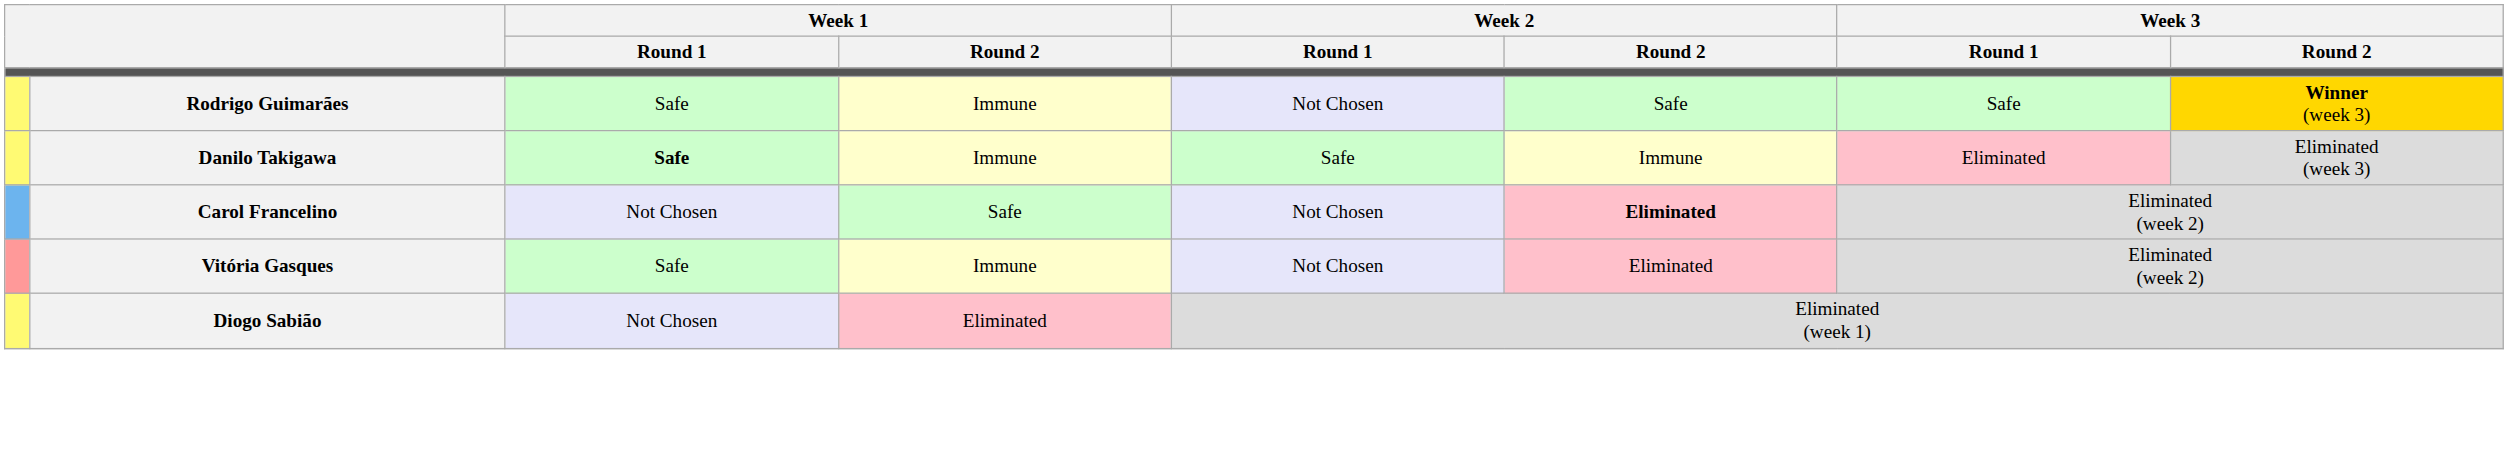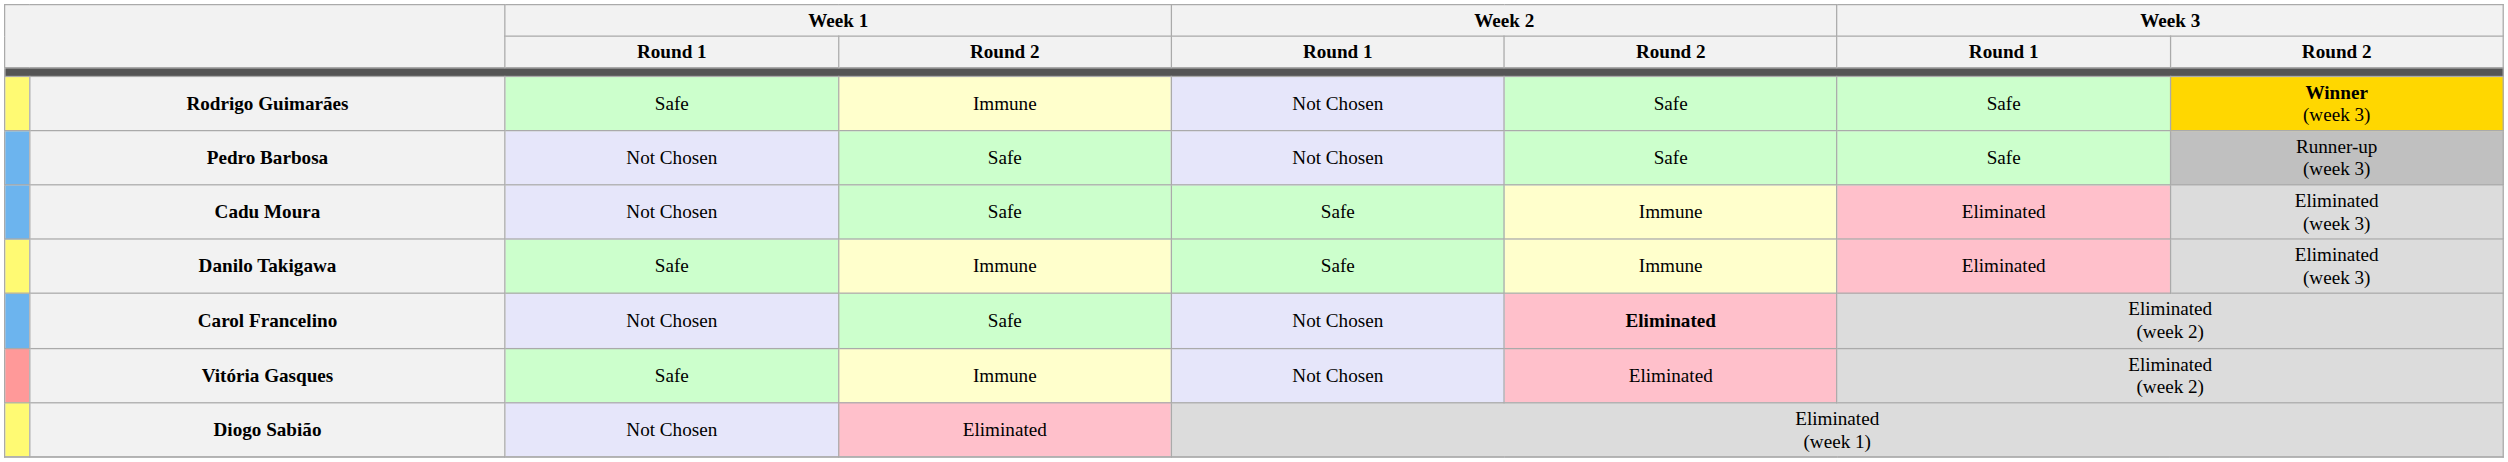 <table class="wikitable" style="text-align:center; font-size:95%; width:100%;">
 <tr>
 <th scope="col" width="20.0%" rowspan=2 colspan=2></th>
 <th scope="col" width="26.7%" colspan=2>Week 1</th>
 <th scope="col" width="26.7%" colspan=2>Week 2</th>
 <th scope="col" width="26.7%" colspan=2>Week 3</th>
 </tr>
 <tr>
 <th scope="col" width="13.3%">Round 1</th>
 <th scope="col" width="13.3%">Round 2</th>
 <th scope="col" width="13.3%">Round 1</th>
 <th scope="col" width="13.3%">Round 2</th>
 <th scope="col" width="13.3%">Round 1</th>
 <th scope="col" width="13.3%">Round 2</th>
 </tr>
 <tr>
 <td colspan=8 bgcolor=555555></td>
 </tr>
 <tr>
 <td scope="col" width="01.0%" bgcolor=FFFA73></td>
 <th scope="col" width="19.0%">Rodrigo Guimarães</th>
 <td bgcolor=CCFFCC>Safe</td>
 <td bgcolor=FFFFCC>Immune</td>
 <td bgcolor=E6E6FA>Not Chosen</td>
 <td bgcolor=CCFFCC>Safe</td>
 <td bgcolor=CCFFCC>Safe</td>
 <td bgcolor=FFD700><strong>Winner</strong><br>(week 3)</td>
 </tr>
 <tr>
+<td bgcolor=6CB4EE></td>
+<th>Pedro Barbosa</th>
+<td bgcolor=E6E6FA>Not Chosen</td>
+<td bgcolor=CCFFCC>Safe</td>
+<td bgcolor=E6E6FA>Not Chosen</td>
+<td bgcolor=CCFFCC>Safe</td>
+<td bgcolor=CCFFCC>Safe</td>
+<td bgcolor=C0C0C0>Runner-up<br>(week 3)</td>
+</tr>
+<tr>
+<td bgcolor=6CB4EE></td>
+<th>Cadu Moura</th>
+<td bgcolor=E6E6FA>Not Chosen</td>
+<td bgcolor=CCFFCC>Safe</td>
+<td bgcolor=CCFFCC>Safe</td>
+<td bgcolor=FFFFCC>Immune</td>
+<td bgcolor=FFC0CB>Eliminated</td>
+<td bgcolor=DCDCDC>Eliminated<br>(week 3)</td>
+</tr>
+<tr>
 <td bgcolor=FFFA73></td>
 <th>Danilo Takigawa</th>
-<td bgcolor=CCFFCC><strong>Safe</strong></td>
+<td bgcolor=CCFFCC>Safe</td>
 <td bgcolor=FFFFCC>Immune</td>
 <td bgcolor=CCFFCC>Safe</td>
 <td bgcolor=FFFFCC>Immune</td>
 <td bgcolor=FFC0CB>Eliminated</td>
 <td bgcolor=DCDCDC>Eliminated<br>(week 3)</td>
 </tr>
 <tr>
 <td bgcolor=6CB4EE></td>
 <th>Carol Francelino</th>
 <td bgcolor=E6E6FA>Not Chosen</td>
 <td bgcolor=CCFFCC>Safe</td>
 <td bgcolor=E6E6FA>Not Chosen</td>
 <td bgcolor=FFC0CB><strong>Eliminated</strong></td>
 <td bgcolor=DCDCDC colspan=2>Eliminated<br>(week 2)</td>
 </tr>
 <tr>
 <td bgcolor=FF9999></td>
 <th>Vitória Gasques</th>
 <td bgcolor=CCFFCC>Safe</td>
 <td bgcolor=FFFFCC>Immune</td>
 <td bgcolor=E6E6FA>Not Chosen</td>
 <td bgcolor=FFC0CB>Eliminated</td>
 <td bgcolor=DCDCDC colspan=2>Eliminated<br>(week 2)</td>
 </tr>
 <tr>
 <td bgcolor=FFFA73></td>
 <th>Diogo Sabião</th>
 <td bgcolor=E6E6FA>Not Chosen</td>
 <td bgcolor=FFC0CB>Eliminated</td>
 <td bgcolor=DCDCDC colspan=4>Eliminated<br>(week 1)</td>
 </tr>
 <tr>
 </tr>
 </table>
